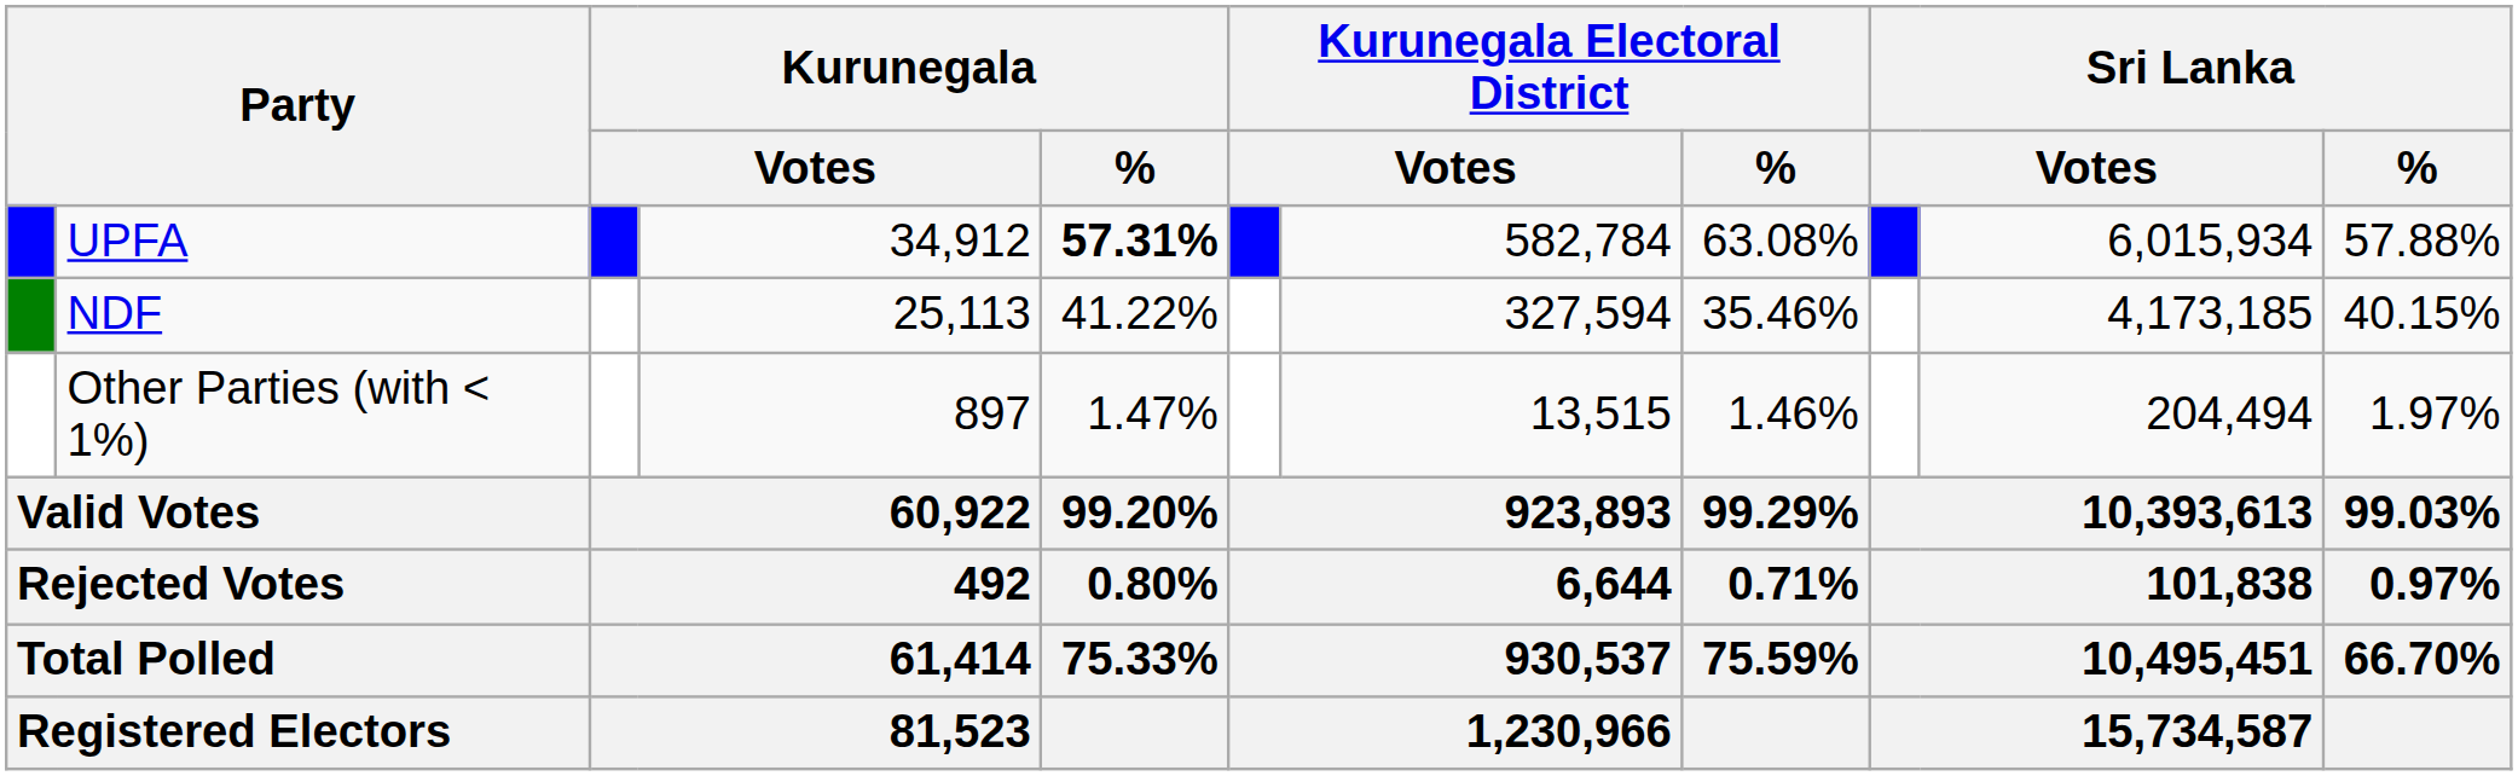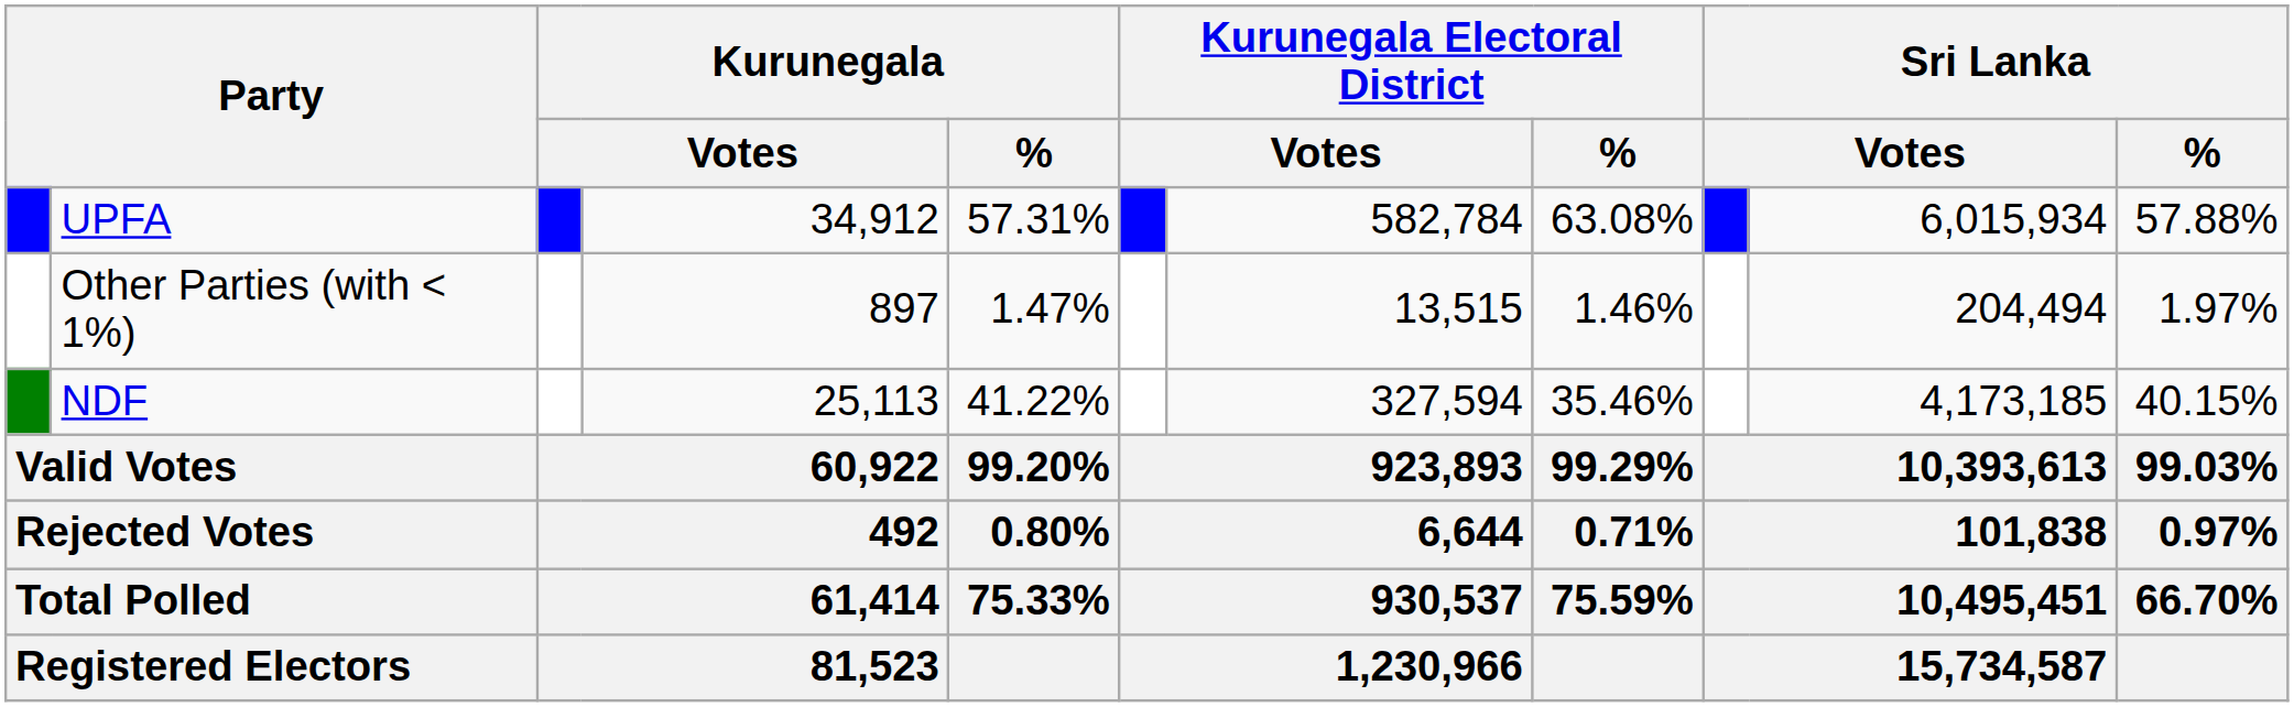 <table class="wikitable">
 <tr>
 <th colspan="2" width="144px"rowspan="2">Party</th>
 <th colspan="3" width="216px">Kurunegala</th>
 <th colspan="3" width="216px"><a href='#'>Kurunegala Electoral District</a></th>
 <th colspan="3" width="216px">Sri Lanka</th>
 </tr>
 <tr>
 <th colspan="2" width="144px">Votes</th>
 <th>%</th>
 <th colspan="2" width="144px">Votes</th>
 <th>%</th>
 <th colspan="2" width="144px">Votes</th>
 <th>%</th>
 </tr>
 <tr>
 <td style="background-color:blue;" width="10px"></td>
 <td style="text-align:left;"><a href='#'>UPFA</a></td>
 <td style="background-color:blue;" width="10px"></td>
 <td style="text-align:right;">34,912</td>
-<td style="text-align:right;"><strong>57.31%</strong></td>
+<td style="text-align:right;">57.31%</td>
 <td style="background-color:blue;" width="10px"></td>
 <td style="text-align:right;">582,784</td>
 <td style="text-align:right;">63.08%</td>
 <td style="background-color:blue;" width="10px"></td>
 <td style="text-align:right;">6,015,934</td>
 <td style="text-align:right;">57.88%</td>
+</tr>
+<tr>
+<td style="background-color:white;" width="10px"></td>
+<td style="text-align:left;">Other Parties (with < 1%)</td>
+<td style="background-color:white;" width="10px"></td>
+<td style="text-align:right;">897</td>
+<td style="text-align:right;">1.47%</td>
+<td style="background-color:white;" width="10px"></td>
+<td style="text-align:right;">13,515</td>
+<td style="text-align:right;">1.46%</td>
+<td style="background-color:white;" width="10px"></td>
+<td style="text-align:right;">204,494</td>
+<td style="text-align:right;">1.97%</td>
 </tr>
 <tr>
 <td style="background-color:green;" width="10px"></td>
 <td style="text-align:left;"><a href='#'>NDF</a></td>
 <td style="background-color:white;" width="10px"></td>
 <td style="text-align:right;">25,113</td>
 <td style="text-align:right;">41.22%</td>
 <td style="background-color:white;" width="10px"></td>
 <td style="text-align:right;">327,594</td>
 <td style="text-align:right;">35.46%</td>
 <td style="background-color:white;" width="10px"></td>
 <td style="text-align:right;">4,173,185</td>
 <td style="text-align:right;">40.15%</td>
-</tr>
-<tr>
-<td style="background-color:white;" width="10px"></td>
-<td style="text-align:left;">Other Parties (with < 1%)</td>
-<td style="background-color:white;" width="10px"></td>
-<td style="text-align:right;">897</td>
-<td style="text-align:right;">1.47%</td>
-<td style="background-color:white;" width="10px"></td>
-<td style="text-align:right;">13,515</td>
-<td style="text-align:right;">1.46%</td>
-<td style="background-color:white;" width="10px"></td>
-<td style="text-align:right;">204,494</td>
-<td style="text-align:right;">1.97%</td>
 </tr>
 <tr>
 <th colspan="2" width="144px"style="text-align:left;">Valid Votes</th>
 <th style="text-align:right;"colspan="2" width="144px">60,922</th>
 <th style="text-align:right;">99.20%</th>
 <th style="text-align:right;"colspan="2" width="144px">923,893</th>
 <th style="text-align:right;">99.29%</th>
 <th style="text-align:right;"colspan="2" width="144px">10,393,613</th>
 <th style="text-align:right;">99.03%</th>
 </tr>
 <tr>
 <th colspan="2" width="144px"style="text-align:left;">Rejected Votes</th>
 <th style="text-align:right;"colspan="2" width="144px">492</th>
 <th style="text-align:right;">0.80%</th>
 <th style="text-align:right;"colspan="2" width="144px">6,644</th>
 <th style="text-align:right;">0.71%</th>
 <th style="text-align:right;"colspan="2" width="144px">101,838</th>
 <th style="text-align:right;">0.97%</th>
 </tr>
 <tr>
 <th colspan="2" width="144px"style="text-align:left;">Total Polled</th>
 <th style="text-align:right;"colspan="2" width="144px">61,414</th>
 <th style="text-align:right;">75.33%</th>
 <th style="text-align:right;"colspan="2" width="144px">930,537</th>
 <th style="text-align:right;">75.59%</th>
 <th style="text-align:right;"colspan="2" width="144px">10,495,451</th>
 <th style="text-align:right;">66.70%</th>
 </tr>
 <tr>
 <th colspan="2" width="144px"style="text-align:left;">Registered Electors</th>
 <th style="text-align:right;"colspan="2" width="144px">81,523</th>
 <th></th>
 <th style="text-align:right;"colspan="2" width="144px">1,230,966</th>
 <th></th>
 <th style="text-align:right;"colspan="2" width="144px">15,734,587</th>
 <th></th>
 </tr>
 </table>
